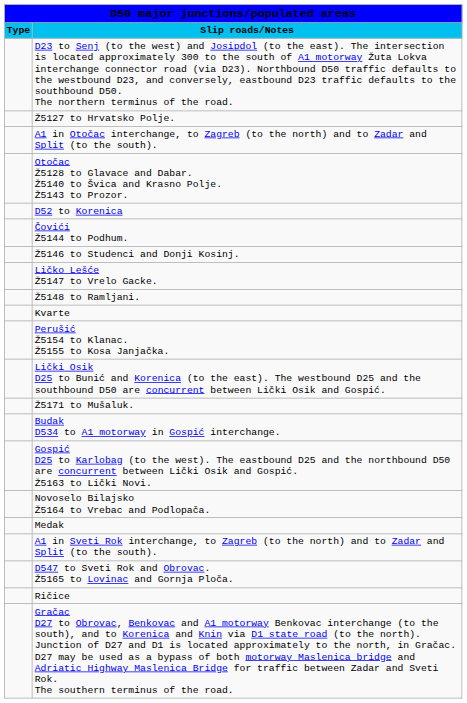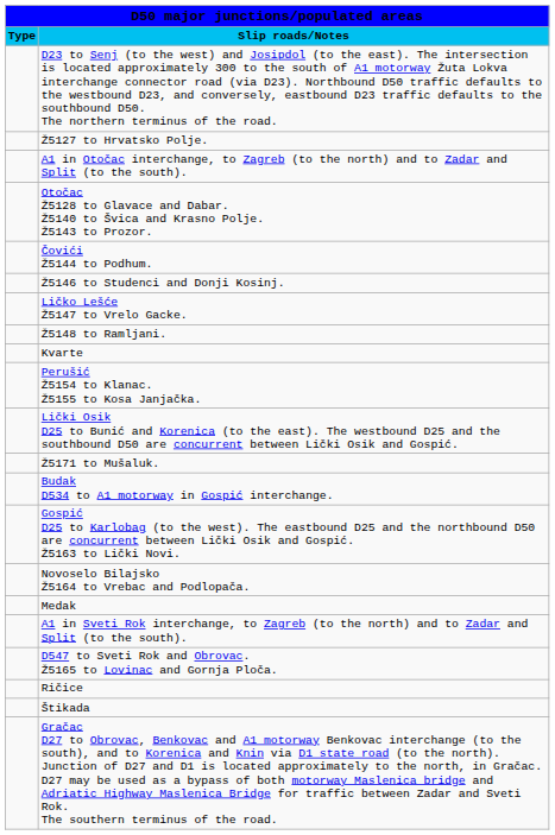 <table class="wikitable">
 <tr>
 <td colspan=2 bgcolor=blue align=center style=margin-top:15><span><big><strong>D50 major junctions/populated areas</strong></big></span></td>
 </tr>
 <tr>
 <td align=center bgcolor=00c0f0><strong>Type</strong></td>
 <td align=center bgcolor=00c0f0><strong>Slip roads/Notes</strong></td>
 </tr>
 <tr>
 <td></td>
 <td> <a href='#'>D23</a> to <a href='#'>Senj</a> (to the west) and <a href='#'>Josipdol</a> (to the east). The intersection is located approximately 300 to the south of <a href='#'>A1 motorway</a> Žuta Lokva interchange connector road (via D23). Northbound D50 traffic defaults to the westbound D23, and conversely, eastbound D23 traffic defaults to the southbound D50.<br>The northern terminus of the road.</td>
 </tr>
 <tr>
 <td></td>
 <td>Ž5127 to Hrvatsko Polje.</td>
 </tr>
 <tr>
 <td></td>
 <td> <a href='#'>A1</a> in <a href='#'>Otočac</a> interchange, to <a href='#'>Zagreb</a> (to the north) and to <a href='#'>Zadar</a> and <a href='#'>Split</a> (to the south).</td>
 </tr>
 <tr>
 <td></td>
 <td><a href='#'>Otočac</a><br>Ž5128 to Glavace and Dabar.<br>Ž5140 to Švica and Krasno Polje.<br>Ž5143 to Prozor.</td>
-</tr>
-<tr>
-<td></td>
-<td> <a href='#'>D52</a> to <a href='#'>Korenica</a></td>
 </tr>
 <tr>
 <td></td>
 <td><a href='#'>Čovići</a><br>Ž5144 to Podhum.</td>
 </tr>
 <tr>
 <td></td>
 <td>Ž5146 to Studenci and Donji Kosinj.</td>
 </tr>
 <tr>
 <td></td>
 <td><a href='#'>Ličko Lešće</a><br>Ž5147 to Vrelo Gacke.</td>
 </tr>
 <tr>
 <td></td>
 <td>Ž5148 to Ramljani.</td>
 </tr>
 <tr>
 <td></td>
 <td>Kvarte</td>
 </tr>
 <tr>
 <td></td>
 <td><a href='#'>Perušić</a><br>Ž5154 to Klanac.<br>Ž5155 to Kosa Janjačka.</td>
 </tr>
 <tr>
 <td></td>
 <td><a href='#'>Lički Osik</a><br> <a href='#'>D25</a> to Bunić and <a href='#'>Korenica</a> (to the east). The westbound D25 and the southbound D50 are <a href='#'>concurrent</a> between Lički Osik and Gospić.</td>
 </tr>
 <tr>
 <td></td>
 <td>Ž5171 to Mušaluk.</td>
 </tr>
 <tr>
 <td></td>
 <td><a href='#'>Budak</a><br> <a href='#'>D534</a> to <a href='#'>A1 motorway</a> in <a href='#'>Gospić</a> interchange.</td>
 </tr>
 <tr>
 <td></td>
 <td><a href='#'>Gospić</a><br> <a href='#'>D25</a> to <a href='#'>Karlobag</a> (to the west). The eastbound D25 and the northbound D50 are <a href='#'>concurrent</a> between Lički Osik and Gospić.<br>Ž5163 to Lički Novi.</td>
 </tr>
 <tr>
 <td></td>
 <td>Novoselo Bilajsko<br>Ž5164 to Vrebac and Podlopača.</td>
 </tr>
 <tr>
 <td></td>
 <td>Medak</td>
 </tr>
 <tr>
 <td></td>
 <td> <a href='#'>A1</a> in <a href='#'>Sveti Rok</a> interchange, to <a href='#'>Zagreb</a> (to the north) and to <a href='#'>Zadar</a> and <a href='#'>Split</a> (to the south).</td>
 </tr>
 <tr>
 <td></td>
 <td><a href='#'>D547</a> to Sveti Rok and <a href='#'>Obrovac</a>.<br>Ž5165 to <a href='#'>Lovinac</a> and Gornja Ploča.</td>
 </tr>
 <tr>
 <td></td>
 <td>Ričice</td>
 </tr>
 <tr>
 <td></td>
+<td>Štikada</td>
+</tr>
+<tr>
+<td></td>
 <td><a href='#'>Gračac</a><br> <a href='#'>D27</a> to <a href='#'>Obrovac</a>, <a href='#'>Benkovac</a> and <a href='#'>A1 motorway</a> Benkovac interchange (to the south), and to <a href='#'>Korenica</a> and <a href='#'>Knin</a> via <a href='#'>D1 state road</a> (to the north). Junction of D27 and D1 is located approximately  to the north, in Gračac.<br>D27 may be used as a bypass of both <a href='#'>motorway Maslenica bridge</a> and <a href='#'>Adriatic Highway Maslenica Bridge</a> for traffic between Zadar and Sveti Rok.<br>The southern terminus of the road.</td>
 </tr>
 </table>
